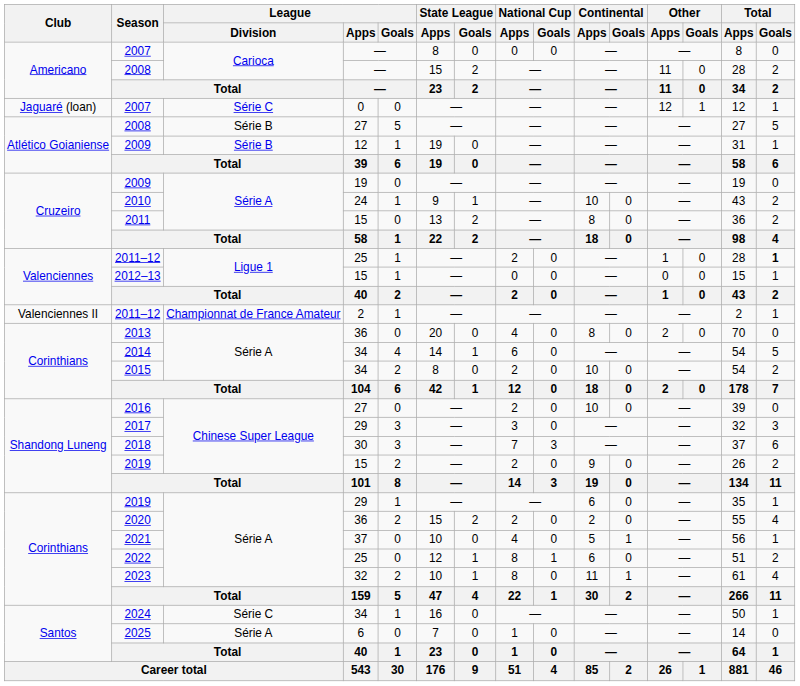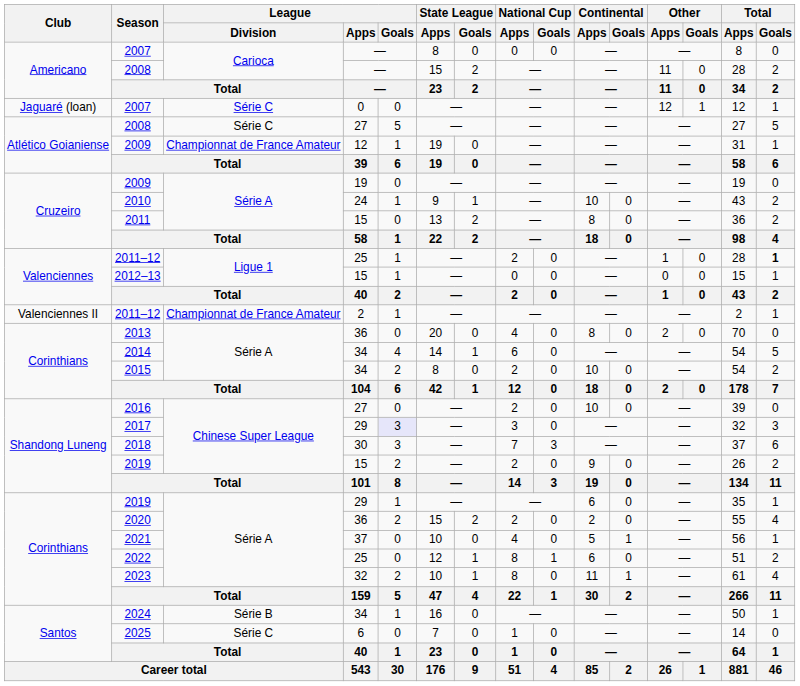 <table class="wikitable" style="text-align: center;">
 <tr>
 <th rowspan="2">Club</th>
 <th rowspan="2">Season</th>
 <th colspan="3">League</th>
 <th colspan="2">State League</th>
 <th colspan="2">National Cup</th>
 <th colspan="2">Continental</th>
 <th colspan="2">Other</th>
 <th colspan="2">Total</th>
 </tr>
 <tr>
 <th>Division</th>
 <th>Apps</th>
 <th>Goals</th>
 <th>Apps</th>
 <th>Goals</th>
 <th>Apps</th>
 <th>Goals</th>
 <th>Apps</th>
 <th>Goals</th>
 <th>Apps</th>
 <th>Goals</th>
 <th>Apps</th>
 <th>Goals</th>
 </tr>
 <tr>
 <td rowspan="3"><a href='#'>Americano</a></td>
 <td><a href='#'>2007</a></td>
 <td rowspan="2"><a href='#'>Carioca</a></td>
 <td colspan="2">—</td>
 <td>8</td>
 <td>0</td>
 <td>0</td>
 <td>0</td>
 <td colspan="2">—</td>
 <td colspan="2">—</td>
 <td>8</td>
 <td>0</td>
 </tr>
 <tr>
 <td><a href='#'>2008</a></td>
 <td colspan="2">—</td>
 <td>15</td>
 <td>2</td>
 <td colspan="2">—</td>
 <td colspan="2">—</td>
 <td>11</td>
 <td>0</td>
 <td>28</td>
 <td>2</td>
 </tr>
 <tr>
 <th colspan="2">Total</th>
 <th colspan="2">—</th>
 <th>23</th>
 <th>2</th>
 <th colspan="2">—</th>
 <th colspan="2">—</th>
 <th>11</th>
 <th>0</th>
 <th>34</th>
 <th>2</th>
 </tr>
 <tr>
 <td><a href='#'>Jaguaré</a> (loan)</td>
 <td><a href='#'>2007</a></td>
 <td><a href='#'>Série C</a></td>
 <td>0</td>
 <td>0</td>
 <td colspan="2">—</td>
 <td colspan="2">—</td>
 <td colspan="2">—</td>
 <td>12</td>
 <td>1</td>
 <td>12</td>
 <td>1</td>
 </tr>
 <tr>
 <td rowspan="3"><a href='#'>Atlético Goianiense</a></td>
 <td><a href='#'>2008</a></td>
-<td>Série B</td>
+<td>Série C</td>
 <td>27</td>
 <td>5</td>
 <td colspan="2">—</td>
 <td colspan="2">—</td>
 <td colspan="2">—</td>
 <td colspan="2">—</td>
 <td>27</td>
 <td>5</td>
 </tr>
 <tr>
 <td><a href='#'>2009</a></td>
-<td><a href='#'>Série B</a></td>
+<td><a href='#'>Championnat de France Amateur</a></td>
 <td>12</td>
 <td>1</td>
 <td>19</td>
 <td>0</td>
 <td colspan="2">—</td>
 <td colspan="2">—</td>
 <td colspan="2">—</td>
 <td>31</td>
 <td>1</td>
 </tr>
 <tr>
 <th colspan="2">Total</th>
 <th>39</th>
 <th>6</th>
 <th>19</th>
 <th>0</th>
 <th colspan="2">—</th>
 <th colspan="2">—</th>
 <th colspan="2">—</th>
 <th>58</th>
 <th>6</th>
 </tr>
 <tr>
 <td rowspan="4"><a href='#'>Cruzeiro</a></td>
 <td><a href='#'>2009</a></td>
 <td rowspan="3"><a href='#'>Série A</a></td>
 <td>19</td>
 <td>0</td>
 <td colspan="2">—</td>
 <td colspan="2">—</td>
 <td colspan="2">—</td>
 <td colspan="2">—</td>
 <td>19</td>
 <td>0</td>
 </tr>
 <tr>
 <td><a href='#'>2010</a></td>
 <td>24</td>
 <td>1</td>
 <td>9</td>
 <td>1</td>
 <td colspan="2">—</td>
 <td>10</td>
 <td>0</td>
 <td colspan="2">—</td>
 <td>43</td>
 <td>2</td>
 </tr>
 <tr>
 <td><a href='#'>2011</a></td>
 <td>15</td>
 <td>0</td>
 <td>13</td>
 <td>2</td>
 <td colspan="2">—</td>
 <td>8</td>
 <td>0</td>
 <td colspan="2">—</td>
 <td>36</td>
 <td>2</td>
 </tr>
 <tr>
 <th colspan="2">Total</th>
 <th>58</th>
 <th>1</th>
 <th>22</th>
 <th>2</th>
 <th colspan="2">—</th>
 <th>18</th>
 <th>0</th>
 <th colspan="2">—</th>
 <th>98</th>
 <th>4</th>
 </tr>
 <tr>
 <td rowspan="3"><a href='#'>Valenciennes</a></td>
 <td><a href='#'>2011–12</a></td>
 <td rowspan="2"><a href='#'>Ligue 1</a></td>
 <td>25</td>
 <td>1</td>
 <td colspan="2">—</td>
 <td>2</td>
 <td>0</td>
 <td colspan="2">—</td>
 <td>1</td>
 <td>0</td>
 <td>28</td>
 <td><strong>1</strong></td>
 </tr>
 <tr>
 <td><a href='#'>2012–13</a></td>
 <td>15</td>
 <td>1</td>
 <td colspan="2">—</td>
 <td>0</td>
 <td>0</td>
 <td colspan="2">—</td>
 <td>0</td>
 <td>0</td>
 <td>15</td>
 <td>1</td>
 </tr>
 <tr>
 <th colspan="2">Total</th>
 <th>40</th>
 <th>2</th>
 <th colspan="2">—</th>
 <th>2</th>
 <th>0</th>
 <th colspan="2">—</th>
 <th>1</th>
 <th>0</th>
 <th>43</th>
 <th>2</th>
 </tr>
 <tr>
 <td>Valenciennes II</td>
 <td><a href='#'>2011–12</a></td>
 <td><a href='#'>Championnat de France Amateur</a></td>
 <td>2</td>
 <td>1</td>
 <td colspan="2">—</td>
 <td colspan="2">—</td>
 <td colspan="2">—</td>
 <td colspan="2">—</td>
 <td>2</td>
 <td>1</td>
 </tr>
 <tr>
 <td rowspan="4"><a href='#'>Corinthians</a></td>
 <td><a href='#'>2013</a></td>
 <td rowspan="3">Série A</td>
 <td>36</td>
 <td>0</td>
 <td>20</td>
 <td>0</td>
 <td>4</td>
 <td>0</td>
 <td>8</td>
 <td>0</td>
 <td>2</td>
 <td>0</td>
 <td>70</td>
 <td>0</td>
 </tr>
 <tr>
 <td><a href='#'>2014</a></td>
 <td>34</td>
 <td>4</td>
 <td>14</td>
 <td>1</td>
 <td>6</td>
 <td>0</td>
 <td colspan="2">—</td>
 <td colspan="2">—</td>
 <td>54</td>
 <td>5</td>
 </tr>
 <tr>
 <td><a href='#'>2015</a></td>
 <td>34</td>
 <td>2</td>
 <td>8</td>
 <td>0</td>
 <td>2</td>
 <td>0</td>
 <td>10</td>
 <td>0</td>
 <td colspan="2">—</td>
 <td>54</td>
 <td>2</td>
 </tr>
 <tr>
 <th colspan="2">Total</th>
 <th>104</th>
 <th>6</th>
 <th>42</th>
 <th>1</th>
 <th>12</th>
 <th>0</th>
 <th>18</th>
 <th>0</th>
 <th>2</th>
 <th>0</th>
 <th>178</th>
 <th>7</th>
 </tr>
 <tr>
 <td rowspan="5"><a href='#'>Shandong Luneng</a></td>
 <td><a href='#'>2016</a></td>
 <td rowspan="4"><a href='#'>Chinese Super League</a></td>
 <td>27</td>
 <td>0</td>
 <td colspan="2">—</td>
 <td>2</td>
 <td>0</td>
 <td>10</td>
 <td>0</td>
 <td colspan="2">—</td>
 <td>39</td>
 <td>0</td>
 </tr>
 <tr>
 <td><a href='#'>2017</a></td>
 <td>29</td>
-<td>3</td>
+<td style="background: lavender;">3</td>
 <td colspan="2">—</td>
 <td>3</td>
 <td>0</td>
 <td colspan="2">—</td>
 <td colspan="2">—</td>
 <td>32</td>
 <td>3</td>
 </tr>
 <tr>
 <td><a href='#'>2018</a></td>
 <td>30</td>
 <td>3</td>
 <td colspan="2">—</td>
 <td>7</td>
 <td>3</td>
 <td colspan="2">—</td>
 <td colspan="2">—</td>
 <td>37</td>
 <td>6</td>
 </tr>
 <tr>
 <td><a href='#'>2019</a></td>
 <td>15</td>
 <td>2</td>
 <td colspan="2">—</td>
 <td>2</td>
 <td>0</td>
 <td>9</td>
 <td>0</td>
 <td colspan="2">—</td>
 <td>26</td>
 <td>2</td>
 </tr>
 <tr>
 <th colspan="2">Total</th>
 <th>101</th>
 <th>8</th>
 <th colspan="2">—</th>
 <th>14</th>
 <th>3</th>
 <th>19</th>
 <th>0</th>
 <th colspan="2">—</th>
 <th>134</th>
 <th>11</th>
 </tr>
 <tr>
 <td rowspan="6"><a href='#'>Corinthians</a></td>
 <td><a href='#'>2019</a></td>
 <td rowspan="5">Série A</td>
 <td>29</td>
 <td>1</td>
 <td colspan="2">—</td>
 <td colspan="2">—</td>
 <td>6</td>
 <td>0</td>
 <td colspan="2">—</td>
 <td>35</td>
 <td>1</td>
 </tr>
 <tr>
 <td><a href='#'>2020</a></td>
 <td>36</td>
 <td>2</td>
 <td>15</td>
 <td>2</td>
 <td>2</td>
 <td>0</td>
 <td>2</td>
 <td>0</td>
 <td colspan="2">—</td>
 <td>55</td>
 <td>4</td>
 </tr>
 <tr>
 <td><a href='#'>2021</a></td>
 <td>37</td>
 <td>0</td>
 <td>10</td>
 <td>0</td>
 <td>4</td>
 <td>0</td>
 <td>5</td>
 <td>1</td>
 <td colspan="2">—</td>
 <td>56</td>
 <td>1</td>
 </tr>
 <tr>
 <td><a href='#'>2022</a></td>
 <td>25</td>
 <td>0</td>
 <td>12</td>
 <td>1</td>
 <td>8</td>
 <td>1</td>
 <td>6</td>
 <td>0</td>
 <td colspan="2">—</td>
 <td>51</td>
 <td>2</td>
 </tr>
 <tr>
 <td><a href='#'>2023</a></td>
 <td>32</td>
 <td>2</td>
 <td>10</td>
 <td>1</td>
 <td>8</td>
 <td>0</td>
 <td>11</td>
 <td>1</td>
 <td colspan="2">—</td>
 <td>61</td>
 <td>4</td>
 </tr>
 <tr>
 <th colspan="2">Total</th>
 <th>159</th>
 <th>5</th>
 <th>47</th>
 <th>4</th>
 <th>22</th>
 <th>1</th>
 <th>30</th>
 <th>2</th>
 <th colspan="2">—</th>
 <th>266</th>
 <th>11</th>
 </tr>
 <tr>
 <td rowspan="3"><a href='#'>Santos</a></td>
 <td><a href='#'>2024</a></td>
-<td>Série C</td>
+<td>Série B</td>
 <td>34</td>
 <td>1</td>
 <td>16</td>
 <td>0</td>
 <td colspan="2">—</td>
 <td colspan="2">—</td>
 <td colspan="2">—</td>
 <td>50</td>
 <td>1</td>
 </tr>
 <tr>
 <td><a href='#'>2025</a></td>
-<td>Série A</td>
+<td>Série C</td>
 <td>6</td>
 <td>0</td>
 <td>7</td>
 <td>0</td>
 <td>1</td>
 <td>0</td>
 <td colspan="2">—</td>
 <td colspan="2">—</td>
 <td>14</td>
 <td>0</td>
 </tr>
 <tr>
 <th colspan="2">Total</th>
 <th>40</th>
 <th>1</th>
 <th>23</th>
 <th>0</th>
 <th>1</th>
 <th>0</th>
 <th colspan="2">—</th>
 <th colspan="2">—</th>
 <th>64</th>
 <th>1</th>
 </tr>
 <tr>
 <th colspan="3">Career total</th>
 <th>543</th>
 <th>30</th>
 <th>176</th>
 <th>9</th>
 <th>51</th>
 <th>4</th>
 <th>85</th>
 <th>2</th>
 <th>26</th>
 <th>1</th>
 <th>881</th>
 <th>46</th>
 </tr>
 </table>
